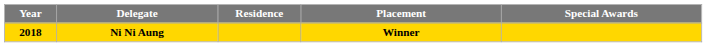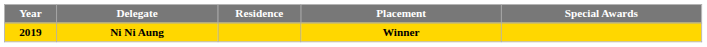 <table class="wikitable sortable" style="font-size: 90%; text-align:center">
 <tr>
 <th width="60" style="background-color:#787878;color:#FFFFFF;">Year</th>
 <th width="200" style="background-color:#787878;color:#FFFFFF;">Delegate</th>
 <th width="100" style="background-color:#787878;color:#FFFFFF;">Residence</th>
 <th width="250" style="background-color:#787878;color:#FFFFFF;">Placement</th>
 <th width="250" style="background-color:#787878;color:#FFFFFF;">Special Awards</th>
 </tr>
 <tr style="background-color:gold; font-weight: bold ">
-<td>2018</td>
+<td>2019</td>
 <td>Ni Ni Aung</td>
 <td></td>
 <td>Winner</td>
 <td></td>
 </tr>
 </table>
